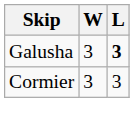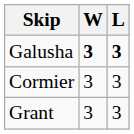 <table class="wikitable">
 <tr>
 <th>Skip</th>
 <th>W</th>
 <th>L</th>
 </tr>
 <tr>
 <td>Galusha</td>
-<td>3</td>
+<td><strong>3</strong></td>
 <td><strong>3</strong></td>
 </tr>
 <tr>
 <td>Cormier</td>
 <td>3</td>
 <td>3</td>
 </tr>
+<tr>
+<td>Grant</td>
+<td>3</td>
+<td>3</td>
+</tr>
 </table>
